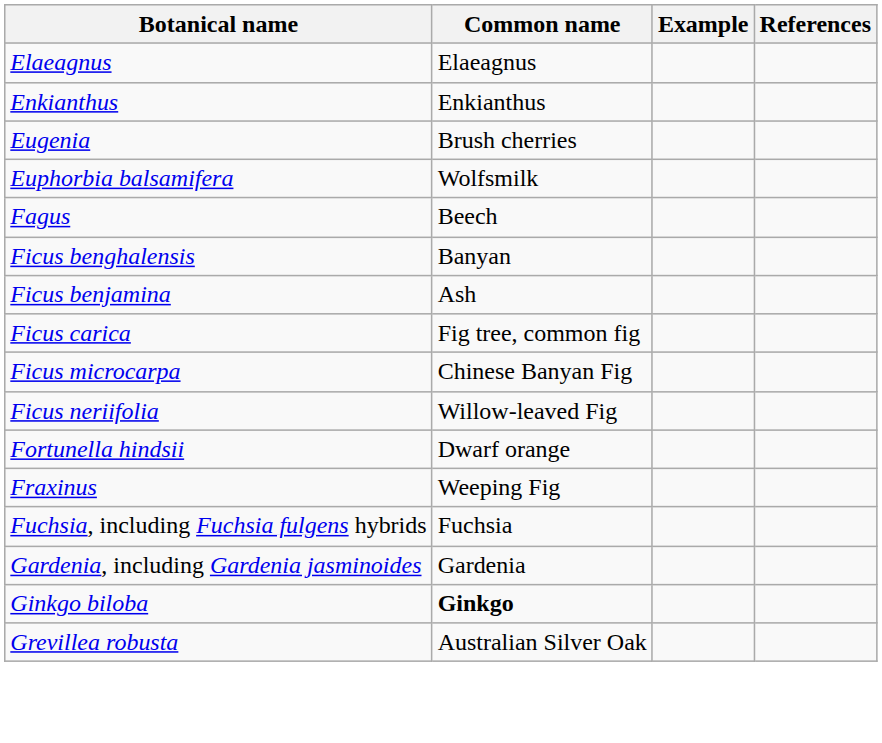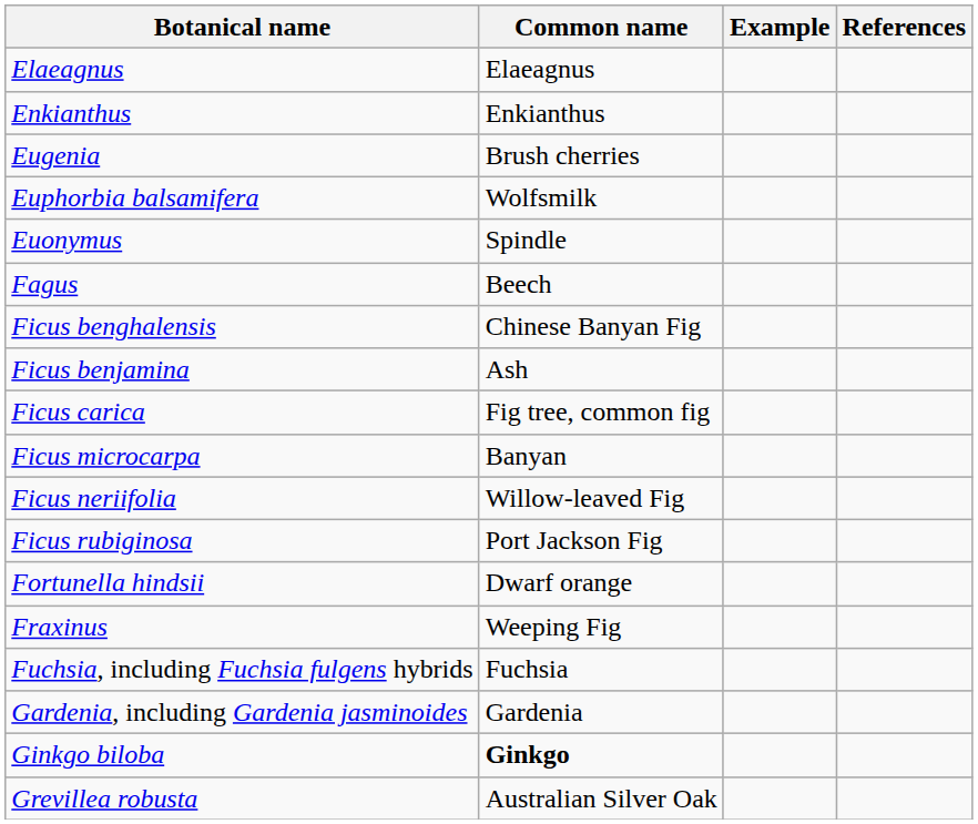 <table class="wikitable" style="font-size:98%;">
 <tr>
 <th>Botanical name</th>
 <th>Common name</th>
 <th>Example</th>
 <th>References</th>
 </tr>
 <tr>
 <td><em><a href='#'>Elaeagnus</a></em></td>
 <td>Elaeagnus</td>
 <td></td>
 <td></td>
 </tr>
 <tr>
 <td><em><a href='#'>Enkianthus</a></em></td>
 <td>Enkianthus</td>
 <td></td>
 <td></td>
 </tr>
 <tr>
 <td><em><a href='#'>Eugenia</a></em></td>
 <td>Brush cherries</td>
 <td></td>
 <td></td>
 </tr>
 <tr>
 <td><em><a href='#'>Euphorbia balsamifera</a></em></td>
 <td>Wolfsmilk</td>
 <td></td>
 <td></td>
 </tr>
 <tr>
+<td><em><a href='#'>Euonymus</a></em></td>
+<td>Spindle</td>
+<td></td>
+<td></td>
+</tr>
+<tr>
 <td><em><a href='#'>Fagus</a></em></td>
 <td>Beech</td>
 <td></td>
 <td></td>
 </tr>
 <tr>
 <td><em><a href='#'>Ficus benghalensis</a></em></td>
-<td>Banyan</td>
+<td>Chinese Banyan Fig</td>
 <td></td>
 <td></td>
 </tr>
 <tr>
 <td><em><a href='#'>Ficus benjamina</a></em></td>
 <td>Ash</td>
 <td></td>
 <td></td>
 </tr>
 <tr>
 <td><em><a href='#'>Ficus carica</a></em></td>
 <td>Fig tree, common fig</td>
 <td></td>
 <td></td>
 </tr>
 <tr>
 <td><em><a href='#'>Ficus microcarpa</a></em></td>
-<td>Chinese Banyan Fig</td>
+<td>Banyan</td>
 <td></td>
 <td></td>
 </tr>
 <tr>
 <td><em><a href='#'>Ficus neriifolia</a></em></td>
 <td>Willow-leaved Fig</td>
+<td></td>
+<td></td>
+</tr>
+<tr>
+<td><em><a href='#'>Ficus rubiginosa</a></em></td>
+<td>Port Jackson Fig</td>
 <td></td>
 <td></td>
 </tr>
 <tr>
 <td><em><a href='#'>Fortunella hindsii</a></em></td>
 <td>Dwarf orange</td>
 <td></td>
 <td></td>
 </tr>
 <tr>
 <td><em><a href='#'>Fraxinus</a></em></td>
 <td>Weeping Fig</td>
 <td></td>
 <td></td>
 </tr>
 <tr>
 <td><em><a href='#'>Fuchsia</a></em>, including <em><a href='#'>Fuchsia fulgens</a></em> hybrids</td>
 <td>Fuchsia</td>
 <td></td>
 <td></td>
 </tr>
 <tr>
 <td><em><a href='#'>Gardenia</a></em>, including <em><a href='#'>Gardenia jasminoides</a></em></td>
 <td>Gardenia</td>
 <td></td>
 <td></td>
 </tr>
 <tr>
 <td><em><a href='#'>Ginkgo biloba</a></em></td>
 <td><strong>Ginkgo</strong></td>
 <td></td>
 <td></td>
 </tr>
 <tr>
 <td><em><a href='#'>Grevillea robusta</a></em></td>
 <td>Australian Silver Oak</td>
 <td></td>
 <td></td>
 </tr>
 </table>
